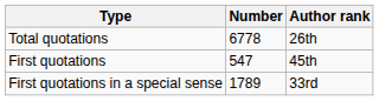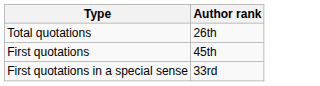 <table class="wikitable floatright">
 <tr>
 <th>Type</th>
-<th>Number</th>
 <th>Author rank</th>
 </tr>
 <tr>
 <td>Total quotations</td>
-<td>6778</td>
 <td>26th</td>
 </tr>
 <tr>
 <td>First quotations</td>
-<td>547</td>
 <td>45th</td>
 </tr>
 <tr>
 <td>First quotations in a special sense</td>
-<td>1789</td>
 <td>33rd</td>
 </tr>
 </table>
